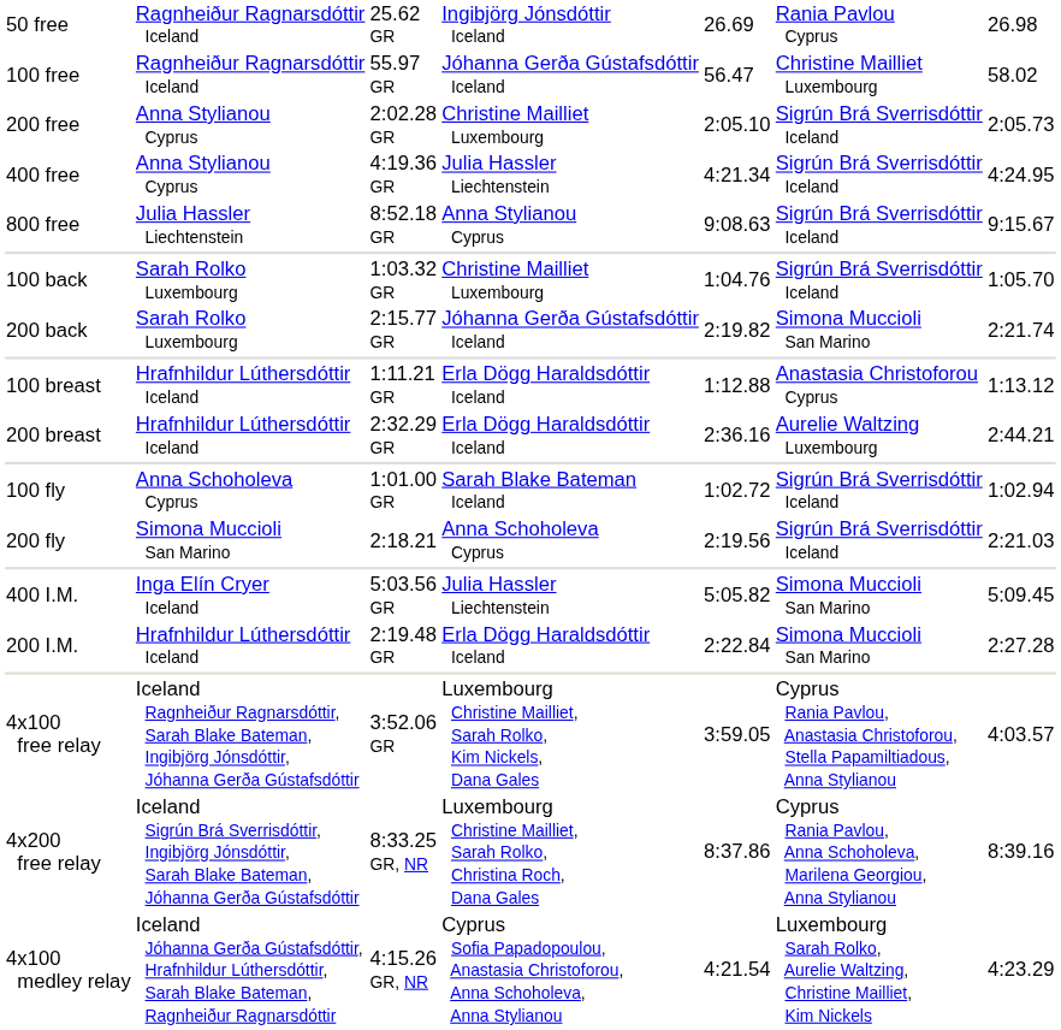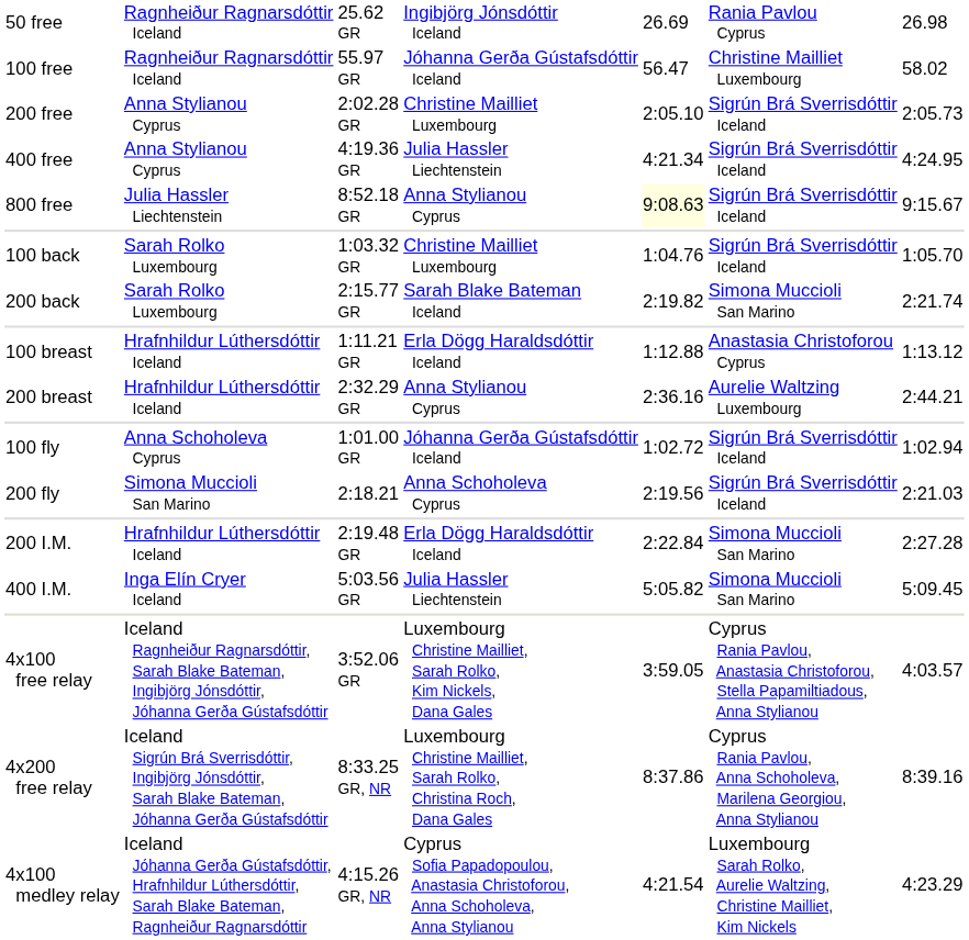 <table>
 <tr>
 <td>50 free</td>
 <td><a href='#'>Ragnheiður Ragnarsdóttir</a> <small><br>   Iceland </small></td>
 <td>25.62 <small><br> GR</small></td>
 <td><a href='#'>Ingibjörg Jónsdóttir</a> <small><br>   Iceland </small></td>
 <td>26.69</td>
 <td><a href='#'>Rania Pavlou</a> <small><br>   Cyprus </small></td>
 <td>26.98</td>
 </tr>
 <tr>
 <td>100 free</td>
 <td><a href='#'>Ragnheiður Ragnarsdóttir</a> <small><br>   Iceland </small></td>
 <td>55.97 <small><br> GR</small></td>
 <td><a href='#'>Jóhanna Gerða Gústafsdóttir</a> <small><br>   Iceland </small></td>
 <td>56.47</td>
 <td><a href='#'>Christine Mailliet</a> <small><br>   Luxembourg </small></td>
 <td>58.02</td>
 </tr>
 <tr>
 <td>200 free</td>
 <td><a href='#'>Anna Stylianou</a> <small><br>   Cyprus </small></td>
 <td>2:02.28 <small><br> GR</small></td>
 <td><a href='#'>Christine Mailliet</a> <small><br>   Luxembourg </small></td>
 <td>2:05.10</td>
 <td><a href='#'>Sigrún Brá Sverrisdóttir</a> <small><br>   Iceland </small></td>
 <td>2:05.73</td>
 </tr>
 <tr>
 <td>400 free</td>
 <td><a href='#'>Anna Stylianou</a> <small><br>   Cyprus </small></td>
 <td>4:19.36 <small><br> GR</small></td>
 <td><a href='#'>Julia Hassler</a> <small><br>   Liechtenstein </small></td>
 <td>4:21.34</td>
 <td><a href='#'>Sigrún Brá Sverrisdóttir</a> <small><br>   Iceland </small></td>
 <td>4:24.95</td>
 </tr>
 <tr>
 <td>800 free</td>
 <td><a href='#'>Julia Hassler</a> <small><br>   Liechtenstein </small></td>
 <td>8:52.18 <small><br> GR</small></td>
 <td><a href='#'>Anna Stylianou</a> <small><br>   Cyprus </small></td>
-<td>9:08.63</td>
+<td style="background: lightyellow;">9:08.63</td>
 <td><a href='#'>Sigrún Brá Sverrisdóttir</a> <small><br>   Iceland </small></td>
 <td>9:15.67</td>
 </tr>
 <tr bgcolor=#DDDDDD>
 <td colspan=7></td>
 </tr>
 <tr>
 <td>100 back</td>
 <td><a href='#'>Sarah Rolko</a> <small><br>   Luxembourg </small></td>
 <td>1:03.32 <small><br> GR</small></td>
 <td><a href='#'>Christine Mailliet</a> <small><br>   Luxembourg </small></td>
 <td>1:04.76</td>
 <td><a href='#'>Sigrún Brá Sverrisdóttir</a> <small><br>   Iceland </small></td>
 <td>1:05.70</td>
 </tr>
 <tr>
 <td>200 back</td>
 <td><a href='#'>Sarah Rolko</a> <small><br>   Luxembourg </small></td>
 <td>2:15.77 <small><br> GR</small></td>
-<td><a href='#'>Jóhanna Gerða Gústafsdóttir</a> <small><br>   Iceland </small></td>
+<td><a href='#'>Sarah Blake Bateman</a> <small><br>   Iceland </small></td>
 <td>2:19.82</td>
 <td><a href='#'>Simona Muccioli</a> <small><br>   San Marino </small></td>
 <td>2:21.74</td>
 </tr>
 <tr bgcolor=#DDDDDD>
 <td colspan=7></td>
 </tr>
 <tr>
 <td>100 breast</td>
 <td><a href='#'>Hrafnhildur Lúthersdóttir</a> <small><br>   Iceland </small></td>
 <td>1:11.21 <small><br> GR</small></td>
 <td><a href='#'>Erla Dögg Haraldsdóttir</a> <small><br>   Iceland </small></td>
 <td>1:12.88</td>
 <td><a href='#'>Anastasia Christoforou</a> <small><br>   Cyprus </small></td>
 <td>1:13.12</td>
 </tr>
 <tr>
 <td>200 breast</td>
 <td><a href='#'>Hrafnhildur Lúthersdóttir</a> <small><br>   Iceland </small></td>
 <td>2:32.29 <small><br> GR</small></td>
-<td><a href='#'>Erla Dögg Haraldsdóttir</a> <small><br>   Iceland </small></td>
+<td><a href='#'>Anna Stylianou</a> <small><br>   Cyprus </small></td>
 <td>2:36.16</td>
 <td><a href='#'>Aurelie Waltzing</a> <small><br>   Luxembourg </small></td>
 <td>2:44.21</td>
 </tr>
 <tr bgcolor=#DDDDDD>
 <td colspan=7></td>
 </tr>
 <tr>
 <td>100 fly</td>
 <td><a href='#'>Anna Schoholeva</a> <small><br>   Cyprus </small></td>
 <td>1:01.00 <small><br> GR</small></td>
-<td><a href='#'>Sarah Blake Bateman</a> <small><br>   Iceland </small></td>
+<td><a href='#'>Jóhanna Gerða Gústafsdóttir</a> <small><br>   Iceland </small></td>
 <td>1:02.72</td>
 <td><a href='#'>Sigrún Brá Sverrisdóttir</a> <small><br>   Iceland </small></td>
 <td>1:02.94</td>
 </tr>
 <tr>
 <td>200 fly</td>
 <td><a href='#'>Simona Muccioli</a> <small><br>   San Marino </small></td>
 <td>2:18.21</td>
 <td><a href='#'>Anna Schoholeva</a> <small><br>   Cyprus </small></td>
 <td>2:19.56</td>
 <td><a href='#'>Sigrún Brá Sverrisdóttir</a> <small><br>   Iceland </small></td>
 <td>2:21.03</td>
 </tr>
 <tr bgcolor=#DDDDDD>
 <td colspan=7></td>
 </tr>
 <tr>
+<td>200 I.M.</td>
+<td><a href='#'>Hrafnhildur Lúthersdóttir</a> <small><br>   Iceland </small></td>
+<td>2:19.48 <small><br> GR</small></td>
+<td><a href='#'>Erla Dögg Haraldsdóttir</a> <small><br>   Iceland </small></td>
+<td>2:22.84</td>
+<td><a href='#'>Simona Muccioli</a> <small><br>   San Marino </small></td>
+<td>2:27.28</td>
+</tr>
+<tr>
 <td>400 I.M.</td>
 <td><a href='#'>Inga Elín Cryer</a> <small><br>   Iceland </small></td>
 <td>5:03.56 <small><br> GR</small></td>
 <td><a href='#'>Julia Hassler</a> <small><br>   Liechtenstein </small></td>
 <td>5:05.82</td>
 <td><a href='#'>Simona Muccioli</a> <small><br>   San Marino </small></td>
 <td>5:09.45</td>
-</tr>
-<tr>
-<td>200 I.M.</td>
-<td><a href='#'>Hrafnhildur Lúthersdóttir</a> <small><br>   Iceland </small></td>
-<td>2:19.48 <small><br> GR</small></td>
-<td><a href='#'>Erla Dögg Haraldsdóttir</a> <small><br>   Iceland </small></td>
-<td>2:22.84</td>
-<td><a href='#'>Simona Muccioli</a> <small><br>   San Marino </small></td>
-<td>2:27.28</td>
 </tr>
 <tr bgcolor=#DDDDD>
 <td colspan=7></td>
 </tr>
 <tr>
 <td>4x100<br>  free relay</td>
 <td> Iceland <small><br>  <a href='#'>Ragnheiður Ragnarsdóttir</a>,<br>  <a href='#'>Sarah Blake Bateman</a>,<br>  <a href='#'>Ingibjörg Jónsdóttir</a>,<br>  <a href='#'>Jóhanna Gerða Gústafsdóttir</a> </small></td>
 <td>3:52.06 <small><br> GR</small></td>
 <td> Luxembourg <small><br>  <a href='#'>Christine Mailliet</a>,<br>  <a href='#'>Sarah Rolko</a>,<br>  <a href='#'>Kim Nickels</a>,<br>  <a href='#'>Dana Gales</a> </small></td>
 <td>3:59.05</td>
 <td> Cyprus <small><br>  <a href='#'>Rania Pavlou</a>,<br>  <a href='#'>Anastasia Christoforou</a>,<br>  <a href='#'>Stella Papamiltiadous</a>,<br>  <a href='#'>Anna Stylianou</a> </small></td>
 <td>4:03.57</td>
 </tr>
 <tr>
 <td>4x200<br>  free relay</td>
 <td> Iceland <small><br>  <a href='#'>Sigrún Brá Sverrisdóttir</a>,<br>  <a href='#'>Ingibjörg Jónsdóttir</a>,<br>  <a href='#'>Sarah Blake Bateman</a>,<br>  <a href='#'>Jóhanna Gerða Gústafsdóttir</a> </small></td>
 <td>8:33.25 <small><br> GR, <a href='#'>NR</a></small></td>
 <td> Luxembourg <small><br>  <a href='#'>Christine Mailliet</a>,<br>  <a href='#'>Sarah Rolko</a>,<br>  <a href='#'>Christina Roch</a>,<br>  <a href='#'>Dana Gales</a> </small></td>
 <td>8:37.86</td>
 <td> Cyprus <small><br>  <a href='#'>Rania Pavlou</a>,<br>  <a href='#'>Anna Schoholeva</a>,<br>  <a href='#'>Marilena Georgiou</a>,<br>  <a href='#'>Anna Stylianou</a> </small></td>
 <td>8:39.16</td>
 </tr>
 <tr>
 <td>4x100<br>  medley relay</td>
 <td> Iceland <small><br>  <a href='#'>Jóhanna Gerða Gústafsdóttir</a>,<br>  <a href='#'>Hrafnhildur Lúthersdóttir</a>,<br>  <a href='#'>Sarah Blake Bateman</a>,<br>  <a href='#'>Ragnheiður Ragnarsdóttir</a> </small></td>
 <td>4:15.26 <small><br> GR, <a href='#'>NR</a></small></td>
 <td> Cyprus <small><br>  <a href='#'>Sofia Papadopoulou</a>,<br>  <a href='#'>Anastasia Christoforou</a>,<br>  <a href='#'>Anna Schoholeva</a>,<br>  <a href='#'>Anna Stylianou</a> </small></td>
 <td>4:21.54</td>
 <td> Luxembourg <small><br>  <a href='#'>Sarah Rolko</a>,<br>  <a href='#'>Aurelie Waltzing</a>,<br>  <a href='#'>Christine Mailliet</a>,<br>  <a href='#'>Kim Nickels</a> </small></td>
 <td>4:23.29</td>
 </tr>
 <tr>
 </tr>
 </table>
